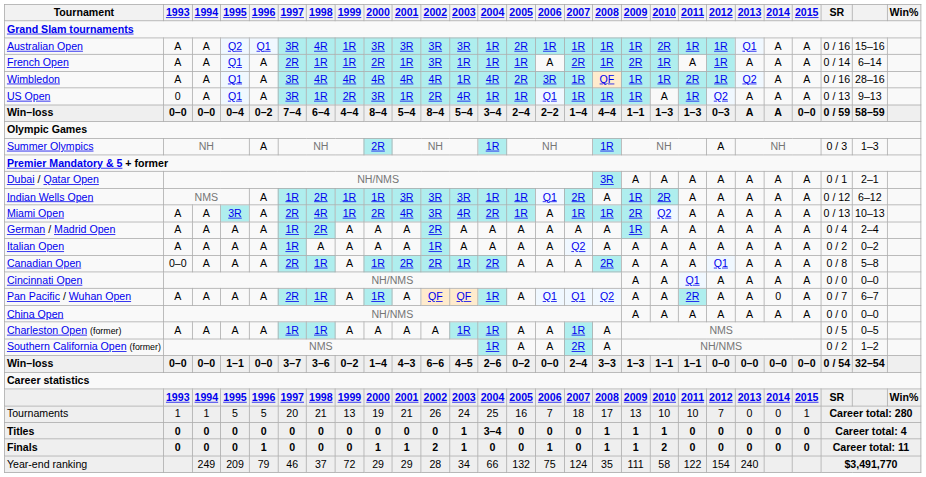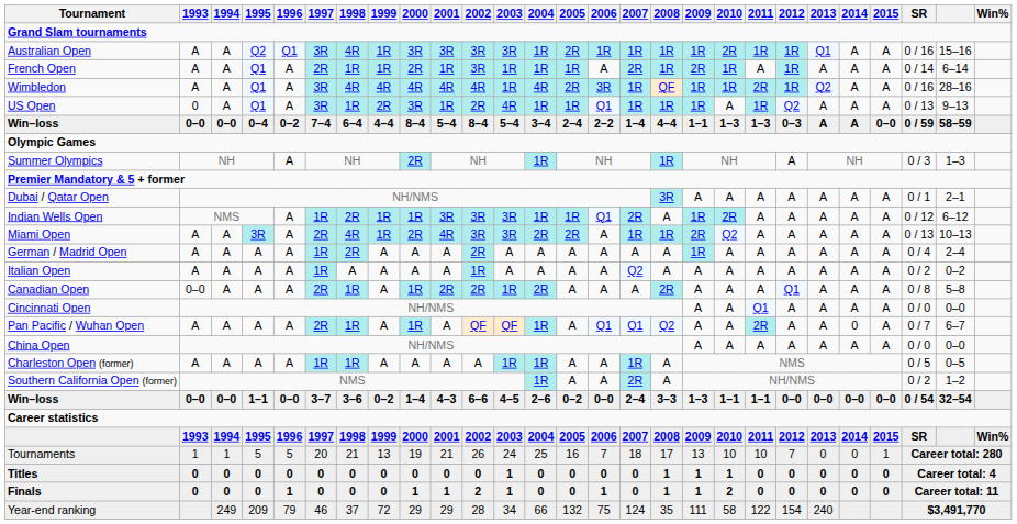 <table class="wikitable nowrap" style=text-align:center;font-size:85%>
 <tr>
 <th>Tournament</th>
 <th><a href='#'>1993</a></th>
 <th><a href='#'>1994</a></th>
 <th><a href='#'>1995</a></th>
 <th><a href='#'>1996</a></th>
 <th><a href='#'>1997</a></th>
 <th><a href='#'>1998</a></th>
 <th><a href='#'>1999</a></th>
 <th><a href='#'>2000</a></th>
 <th><a href='#'>2001</a></th>
 <th><a href='#'>2002</a></th>
 <th><a href='#'>2003</a></th>
 <th><a href='#'>2004</a></th>
 <th><a href='#'>2005</a></th>
 <th><a href='#'>2006</a></th>
 <th><a href='#'>2007</a></th>
 <th><a href='#'>2008</a></th>
 <th><a href='#'>2009</a></th>
 <th><a href='#'>2010</a></th>
 <th><a href='#'>2011</a></th>
 <th><a href='#'>2012</a></th>
 <th><a href='#'>2013</a></th>
 <th><a href='#'>2014</a></th>
 <th><a href='#'>2015</a></th>
 <th>SR</th>
 <th></th>
 <th>Win%</th>
 </tr>
 <tr>
 <td colspan="27" align="left"><strong><a href='#'>Grand Slam tournaments</a></strong></td>
 </tr>
 <tr>
 <td align=left><a href='#'>Australian Open</a></td>
 <td>A</td>
 <td>A</td>
 <td bgcolor=f0f8ff><a href='#'>Q2</a></td>
 <td bgcolor=f0f8ff><a href='#'>Q1</a></td>
 <td bgcolor=afeeee><a href='#'>3R</a></td>
 <td bgcolor=afeeee><a href='#'>4R</a></td>
 <td bgcolor=afeeee><a href='#'>1R</a></td>
 <td bgcolor=afeeee><a href='#'>3R</a></td>
 <td bgcolor=afeeee><a href='#'>3R</a></td>
 <td bgcolor=afeeee><a href='#'>3R</a></td>
 <td bgcolor=afeeee><a href='#'>3R</a></td>
 <td bgcolor=afeeee><a href='#'>1R</a></td>
 <td bgcolor=afeeee><a href='#'>2R</a></td>
 <td bgcolor=afeeee><a href='#'>1R</a></td>
 <td bgcolor=afeeee><a href='#'>1R</a></td>
 <td bgcolor=afeeee><a href='#'>1R</a></td>
 <td bgcolor=afeeee><a href='#'>1R</a></td>
 <td bgcolor=afeeee><a href='#'>2R</a></td>
 <td bgcolor=afeeee><a href='#'>1R</a></td>
 <td bgcolor=afeeee><a href='#'>1R</a></td>
 <td bgcolor=f0f8ff><a href='#'>Q1</a></td>
 <td>A</td>
 <td>A</td>
 <td>0 / 16</td>
 <td>15–16</td>
 <td></td>
 </tr>
 <tr>
 <td align=left><a href='#'>French Open</a></td>
 <td>A</td>
 <td>A</td>
 <td bgcolor=f0f8ff><a href='#'>Q1</a></td>
 <td>A</td>
 <td bgcolor=afeeee><a href='#'>2R</a></td>
 <td bgcolor=afeeee><a href='#'>1R</a></td>
 <td bgcolor=afeeee><a href='#'>1R</a></td>
 <td bgcolor=afeeee><a href='#'>2R</a></td>
 <td bgcolor=afeeee><a href='#'>1R</a></td>
 <td bgcolor=afeeee><a href='#'>3R</a></td>
 <td bgcolor=afeeee><a href='#'>1R</a></td>
 <td bgcolor=afeeee><a href='#'>1R</a></td>
 <td bgcolor=afeeee><a href='#'>1R</a></td>
 <td>A</td>
 <td bgcolor=afeeee><a href='#'>2R</a></td>
 <td bgcolor=afeeee><a href='#'>1R</a></td>
 <td bgcolor=afeeee><a href='#'>2R</a></td>
 <td bgcolor=afeeee><a href='#'>1R</a></td>
 <td>A</td>
 <td bgcolor=afeeee><a href='#'>1R</a></td>
 <td>A</td>
 <td>A</td>
 <td>A</td>
 <td>0 / 14</td>
 <td>6–14</td>
 <td></td>
 </tr>
 <tr>
 <td align=left><a href='#'>Wimbledon</a></td>
 <td>A</td>
 <td>A</td>
 <td bgcolor=f0f8ff><a href='#'>Q1</a></td>
 <td>A</td>
 <td bgcolor=afeeee><a href='#'>3R</a></td>
 <td bgcolor=afeeee><a href='#'>4R</a></td>
 <td bgcolor=afeeee><a href='#'>4R</a></td>
 <td bgcolor=afeeee><a href='#'>4R</a></td>
 <td bgcolor=afeeee><a href='#'>4R</a></td>
 <td bgcolor=afeeee><a href='#'>4R</a></td>
 <td bgcolor=afeeee><a href='#'>1R</a></td>
 <td bgcolor=afeeee><a href='#'>4R</a></td>
 <td bgcolor=afeeee><a href='#'>2R</a></td>
 <td bgcolor=afeeee><a href='#'>3R</a></td>
 <td bgcolor=afeeee><a href='#'>1R</a></td>
 <td bgcolor=ffebcd><a href='#'>QF</a></td>
 <td bgcolor=afeeee><a href='#'>1R</a></td>
 <td bgcolor=afeeee><a href='#'>1R</a></td>
 <td bgcolor=afeeee><a href='#'>2R</a></td>
 <td bgcolor=afeeee><a href='#'>1R</a></td>
 <td bgcolor=f0f8ff><a href='#'>Q2</a></td>
 <td>A</td>
 <td>A</td>
 <td>0 / 16</td>
 <td>28–16</td>
 <td></td>
 </tr>
 <tr>
 <td align=left><a href='#'>US Open</a></td>
 <td>0</td>
 <td>A</td>
 <td bgcolor=f0f8ff><a href='#'>Q1</a></td>
 <td>A</td>
 <td bgcolor=afeeee><a href='#'>3R</a></td>
 <td bgcolor=afeeee><a href='#'>1R</a></td>
 <td bgcolor=afeeee><a href='#'>2R</a></td>
 <td bgcolor=afeeee><a href='#'>3R</a></td>
 <td bgcolor=afeeee><a href='#'>1R</a></td>
 <td bgcolor=afeeee><a href='#'>2R</a></td>
 <td bgcolor=afeeee><a href='#'>4R</a></td>
 <td bgcolor=afeeee><a href='#'>1R</a></td>
 <td bgcolor=afeeee><a href='#'>1R</a></td>
 <td bgcolor=f0f8ff><a href='#'>Q1</a></td>
 <td bgcolor=afeeee><a href='#'>1R</a></td>
 <td bgcolor=afeeee><a href='#'>1R</a></td>
 <td bgcolor=afeeee><a href='#'>1R</a></td>
 <td>A</td>
 <td bgcolor=afeeee><a href='#'>1R</a></td>
 <td bgcolor=f0f8ff><a href='#'>Q2</a></td>
 <td>A</td>
 <td>A</td>
 <td>A</td>
 <td>0 / 13</td>
 <td>9–13</td>
 <td></td>
 </tr>
 <tr style=background:#efefef;font-weight:bold>
 <td style="text-align:left">Win–loss</td>
 <td>0–0</td>
 <td>0–0</td>
 <td>0–4</td>
 <td>0–2</td>
 <td>7–4</td>
 <td>6–4</td>
 <td>4–4</td>
 <td>8–4</td>
 <td>5–4</td>
 <td>8–4</td>
 <td>5–4</td>
 <td>3–4</td>
 <td>2–4</td>
 <td>2–2</td>
 <td>1–4</td>
 <td>4–4</td>
 <td>1–1</td>
 <td>1–3</td>
 <td>1–3</td>
 <td>0–3</td>
 <td>A</td>
 <td>A</td>
 <td>0–0</td>
 <td>0 / 59</td>
 <td>58–59</td>
 <td></td>
 </tr>
 <tr>
 <td colspan="27" align="left"><strong>Olympic Games</strong></td>
 </tr>
 <tr>
 <td align="left"><a href='#'>Summer Olympics</a></td>
 <td colspan="3" style=color:#767676>NH</td>
 <td>A</td>
 <td colspan="3" style="color:#767676">NH</td>
 <td bgcolor="afeeee"><a href='#'>2R</a></td>
 <td colspan="3" style="color:#767676">NH</td>
 <td bgcolor="afeeee"><a href='#'>1R</a></td>
 <td colspan="3" style="color:#767676">NH</td>
 <td bgcolor="afeeee"><a href='#'>1R</a></td>
 <td colspan="3" style="color:#767676">NH</td>
 <td>A</td>
 <td colspan="3" style="color:#767676">NH</td>
 <td>0 / 3</td>
 <td>1–3</td>
 <td></td>
 </tr>
 <tr>
 <td colspan="27" align="left"><strong><a href='#'>Premier Mandatory & 5</a> + former</strong></td>
 </tr>
 <tr>
 <td align="left"><a href='#'>Dubai</a> / <a href='#'>Qatar Open</a></td>
 <td colspan="15" style=color:#767676>NH/NMS</td>
 <td bgcolor=afeeee><a href='#'>3R</a></td>
 <td>A</td>
 <td>A</td>
 <td>A</td>
 <td>A</td>
 <td>A</td>
 <td>A</td>
 <td>A</td>
 <td>0 / 1</td>
 <td>2–1</td>
 <td></td>
 </tr>
 <tr>
 <td align=left><a href='#'>Indian Wells Open</a></td>
 <td colspan="3" style=color:#767676>NMS</td>
 <td>A</td>
 <td bgcolor=afeeee><a href='#'>1R</a></td>
 <td bgcolor=afeeee><a href='#'>2R</a></td>
 <td bgcolor=afeeee><a href='#'>1R</a></td>
 <td bgcolor=afeeee><a href='#'>1R</a></td>
 <td bgcolor=afeeee><a href='#'>3R</a></td>
 <td bgcolor=afeeee><a href='#'>3R</a></td>
 <td bgcolor=afeeee><a href='#'>3R</a></td>
 <td bgcolor=afeeee><a href='#'>1R</a></td>
 <td bgcolor=afeeee><a href='#'>1R</a></td>
 <td bgcolor=f0f8ff><a href='#'>Q1</a></td>
 <td bgcolor=afeeee><a href='#'>2R</a></td>
 <td>A</td>
 <td bgcolor=afeeee><a href='#'>1R</a></td>
 <td bgcolor=afeeee><a href='#'>2R</a></td>
 <td>A</td>
 <td>A</td>
 <td>A</td>
 <td>A</td>
 <td>A</td>
 <td>0 / 12</td>
 <td>6–12</td>
 <td></td>
 </tr>
 <tr>
 <td align=left><a href='#'>Miami Open</a></td>
 <td>A</td>
 <td>A</td>
 <td bgcolor=afeeee><a href='#'>3R</a></td>
 <td>A</td>
 <td bgcolor=afeeee><a href='#'>2R</a></td>
 <td bgcolor=afeeee><a href='#'>4R</a></td>
 <td bgcolor=afeeee><a href='#'>1R</a></td>
 <td bgcolor=afeeee><a href='#'>2R</a></td>
 <td bgcolor=afeeee><a href='#'>4R</a></td>
 <td bgcolor=afeeee><a href='#'>3R</a></td>
-<td bgcolor=afeeee><a href='#'>4R</a></td>
+<td bgcolor=afeeee><a href='#'>3R</a></td>
 <td bgcolor=afeeee><a href='#'>2R</a></td>
-<td bgcolor=afeeee><a href='#'>1R</a></td>
+<td bgcolor=afeeee><a href='#'>2R</a></td>
 <td>A</td>
 <td bgcolor=afeeee><a href='#'>1R</a></td>
 <td bgcolor=afeeee><a href='#'>1R</a></td>
 <td bgcolor=afeeee><a href='#'>2R</a></td>
 <td bgcolor=f0f8ff><a href='#'>Q2</a></td>
 <td>A</td>
 <td>A</td>
 <td>A</td>
 <td>A</td>
 <td>A</td>
 <td>0 / 13</td>
 <td>10–13</td>
 <td></td>
 </tr>
 <tr>
 <td align=left><a href='#'>German</a> / <a href='#'>Madrid Open</a></td>
 <td>A</td>
 <td>A</td>
 <td>A</td>
 <td>A</td>
 <td bgcolor=afeeee><a href='#'>1R</a></td>
 <td bgcolor=afeeee><a href='#'>2R</a></td>
 <td>A</td>
 <td>A</td>
 <td>A</td>
 <td bgcolor=afeeee><a href='#'>2R</a></td>
 <td>A</td>
 <td>A</td>
 <td>A</td>
 <td>A</td>
 <td>A</td>
 <td>A</td>
 <td bgcolor=afeeee><a href='#'>1R</a></td>
 <td>A</td>
 <td>A</td>
 <td>A</td>
 <td>A</td>
 <td>A</td>
 <td>A</td>
 <td>0 / 4</td>
 <td>2–4</td>
 <td></td>
 </tr>
 <tr>
 <td align="left"><a href='#'>Italian Open</a></td>
 <td>A</td>
 <td>A</td>
 <td>A</td>
 <td>A</td>
 <td bgcolor="afeeee"><a href='#'>1R</a></td>
 <td>A</td>
 <td>A</td>
 <td>A</td>
 <td>A</td>
 <td bgcolor="afeeee"><a href='#'>1R</a></td>
 <td>A</td>
 <td>A</td>
 <td>A</td>
 <td>A</td>
 <td bgcolor=f0f8ff><a href='#'>Q2</a></td>
 <td>A</td>
 <td>A</td>
 <td>A</td>
 <td>A</td>
 <td>A</td>
 <td>A</td>
 <td>A</td>
 <td>A</td>
 <td>0 / 2</td>
 <td>0–2</td>
 <td></td>
 </tr>
 <tr>
 <td align="left"><a href='#'>Canadian Open</a></td>
 <td>0–0</td>
 <td>A</td>
 <td>A</td>
 <td>A</td>
 <td bgcolor="afeeee"><a href='#'>2R</a></td>
 <td bgcolor="afeeee"><a href='#'>1R</a></td>
 <td>A</td>
 <td bgcolor="afeeee"><a href='#'>1R</a></td>
 <td bgcolor="afeeee"><a href='#'>2R</a></td>
 <td bgcolor="afeeee"><a href='#'>2R</a></td>
 <td bgcolor="afeeee"><a href='#'>1R</a></td>
 <td bgcolor="afeeee"><a href='#'>2R</a></td>
 <td>A</td>
 <td>A</td>
 <td>A</td>
 <td bgcolor="afeeee"><a href='#'>2R</a></td>
 <td>A</td>
 <td>A</td>
 <td>A</td>
 <td bgcolor=f0f8ff><a href='#'>Q1</a></td>
 <td>A</td>
 <td>A</td>
 <td>A</td>
 <td>0 / 8</td>
 <td>5–8</td>
 <td></td>
 </tr>
 <tr>
 <td align="left"><a href='#'>Cincinnati Open</a></td>
 <td colspan="16" style=color:#767676>NH/NMS</td>
 <td>A</td>
 <td>A</td>
 <td bgcolor=f0f8ff><a href='#'>Q1</a></td>
 <td>A</td>
 <td>A</td>
 <td>A</td>
 <td>A</td>
 <td>0 / 0</td>
 <td>0–0</td>
 <td></td>
 </tr>
 <tr>
 <td align="left"><a href='#'>Pan Pacific</a> / <a href='#'>Wuhan Open</a></td>
 <td>A</td>
 <td>A</td>
 <td>A</td>
 <td>A</td>
 <td bgcolor="afeeee"><a href='#'>2R</a></td>
 <td bgcolor="afeeee"><a href='#'>1R</a></td>
 <td>A</td>
 <td bgcolor="afeeee"><a href='#'>1R</a></td>
 <td>A</td>
 <td bgcolor=ffebcd><a href='#'>QF</a></td>
 <td bgcolor=ffebcd><a href='#'>QF</a></td>
 <td bgcolor="afeeee"><a href='#'>1R</a></td>
 <td>A</td>
 <td bgcolor=f0f8ff><a href='#'>Q1</a></td>
 <td bgcolor=f0f8ff><a href='#'>Q1</a></td>
 <td bgcolor=f0f8ff><a href='#'>Q2</a></td>
 <td>A</td>
 <td>A</td>
 <td bgcolor="afeeee"><a href='#'>2R</a></td>
 <td>A</td>
 <td>A</td>
 <td>0</td>
 <td>A</td>
 <td>0 / 7</td>
 <td>6–7</td>
 <td></td>
 </tr>
 <tr>
 <td align="left"><a href='#'>China Open</a></td>
 <td colspan="16" style=color:#767676>NH/NMS</td>
 <td>A</td>
 <td>A</td>
 <td>A</td>
 <td>A</td>
 <td>A</td>
 <td>A</td>
 <td>A</td>
 <td>0 / 0</td>
 <td>0–0</td>
 <td></td>
 </tr>
 <tr>
 <td align="left"><a href='#'>Charleston Open</a> <small>(former)</small></td>
 <td>A</td>
 <td>A</td>
 <td>A</td>
 <td>A</td>
 <td bgcolor=afeeee><a href='#'>1R</a></td>
 <td bgcolor=afeeee><a href='#'>1R</a></td>
 <td>A</td>
 <td>A</td>
 <td>A</td>
 <td>A</td>
 <td bgcolor=afeeee><a href='#'>1R</a></td>
 <td bgcolor=afeeee><a href='#'>1R</a></td>
 <td>A</td>
 <td>A</td>
 <td bgcolor=afeeee><a href='#'>1R</a></td>
 <td>A</td>
 <td colspan="7" style=color:#767676>NMS</td>
 <td>0 / 5</td>
 <td>0–5</td>
 <td></td>
 </tr>
 <tr>
 <td align="left"><a href='#'>Southern California Open</a> <small>(former)</small></td>
 <td colspan="11" style=color:#767676>NMS</td>
 <td bgcolor=afeeee><a href='#'>1R</a></td>
 <td>A</td>
 <td>A</td>
 <td bgcolor=afeeee><a href='#'>2R</a></td>
 <td>A</td>
 <td colspan="7" style=color:#767676>NH/NMS</td>
 <td>0 / 2</td>
 <td>1–2</td>
 <td></td>
 </tr>
 <tr style=background:#efefef;font-weight:bold>
 <td align="left">Win–loss</td>
 <td>0–0</td>
 <td>0–0</td>
 <td>1–1</td>
 <td>0–0</td>
 <td>3–7</td>
 <td>3–6</td>
 <td>0–2</td>
 <td>1–4</td>
 <td>4–3</td>
 <td>6–6</td>
 <td>4–5</td>
 <td>2–6</td>
 <td>0–2</td>
 <td>0–0</td>
 <td>2–4</td>
 <td>3–3</td>
 <td>1–3</td>
 <td>1–1</td>
 <td>1–1</td>
 <td>0–0</td>
 <td>0–0</td>
 <td>0–0</td>
 <td>0–0</td>
 <td>0 / 54</td>
 <td>32–54</td>
 <td></td>
 </tr>
 <tr>
 <td colspan="27" align="left"><strong>Career statistics</strong></td>
 </tr>
 <tr style=background:#efefef;font-weight:bold>
 <td></td>
 <td><a href='#'>1993</a></td>
 <td><a href='#'>1994</a></td>
 <td><a href='#'>1995</a></td>
 <td><a href='#'>1996</a></td>
 <td><a href='#'>1997</a></td>
 <td><a href='#'>1998</a></td>
 <td><a href='#'>1999</a></td>
 <td><a href='#'>2000</a></td>
 <td><a href='#'>2001</a></td>
 <td><a href='#'>2002</a></td>
 <td><a href='#'>2003</a></td>
 <td><a href='#'>2004</a></td>
 <td><a href='#'>2005</a></td>
 <td><a href='#'>2006</a></td>
 <td><a href='#'>2007</a></td>
 <td><a href='#'>2008</a></td>
 <td><a href='#'>2009</a></td>
 <td><a href='#'>2010</a></td>
 <td><a href='#'>2011</a></td>
 <td><a href='#'>2012</a></td>
 <td><a href='#'>2013</a></td>
 <td><a href='#'>2014</a></td>
 <td><a href='#'>2015</a></td>
 <td>SR</td>
 <td></td>
 <td>Win%</td>
 </tr>
 <tr bgcolor="efefef">
 <td align="left">Tournaments</td>
 <td>1</td>
 <td>1</td>
 <td>5</td>
 <td>5</td>
 <td>20</td>
 <td>21</td>
 <td>13</td>
 <td>19</td>
 <td>21</td>
 <td>26</td>
 <td>24</td>
 <td>25</td>
 <td>16</td>
 <td>7</td>
 <td>18</td>
 <td>17</td>
 <td>13</td>
 <td>10</td>
 <td>10</td>
 <td>7</td>
 <td>0</td>
 <td>0</td>
 <td>1</td>
 <td colspan="3"><strong>Career total: 280</strong></td>
 </tr>
 <tr style="background:#efefef;font-weight:bold">
 <td style="text-align:left">Titles</td>
 <td>0</td>
 <td>0</td>
 <td>0</td>
 <td>0</td>
 <td>0</td>
 <td>0</td>
 <td>0</td>
 <td>0</td>
 <td>0</td>
 <td>0</td>
 <td>1</td>
-<td>3–4</td>
+<td>0</td>
 <td>0</td>
 <td>0</td>
 <td>0</td>
 <td>1</td>
 <td>1</td>
 <td>1</td>
 <td>0</td>
 <td>0</td>
 <td>0</td>
 <td>0</td>
 <td>0</td>
 <td colspan="3">Career total: 4</td>
 </tr>
 <tr style="background:#efefef;font-weight:bold">
 <td align="left">Finals</td>
 <td>0</td>
 <td>0</td>
 <td>0</td>
 <td>1</td>
 <td>0</td>
 <td>0</td>
 <td>0</td>
 <td>1</td>
 <td>1</td>
 <td>2</td>
 <td>1</td>
 <td>0</td>
 <td>0</td>
 <td>1</td>
 <td>0</td>
 <td>1</td>
 <td>1</td>
 <td>2</td>
 <td>0</td>
 <td>0</td>
 <td>0</td>
 <td>0</td>
 <td>0</td>
 <td colspan="3">Career total: 11</td>
 </tr>
 <tr bgcolor="efefef">
 <td align="left">Year-end ranking</td>
 <td></td>
 <td>249</td>
 <td>209</td>
 <td>79</td>
 <td>46</td>
 <td>37</td>
 <td>72</td>
 <td>29</td>
 <td>29</td>
 <td>28</td>
 <td>34</td>
 <td>66</td>
 <td>132</td>
 <td>75</td>
 <td>124</td>
 <td>35</td>
 <td>111</td>
 <td>58</td>
 <td>122</td>
 <td>154</td>
 <td>240</td>
 <td></td>
 <td></td>
 <td colspan="3"><strong>$3,491,770</strong></td>
 </tr>
 </table>
